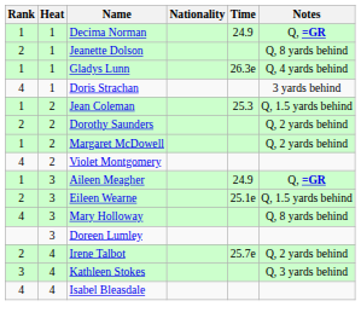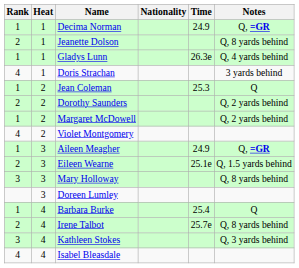 <table class="wikitable sortable" style="text-align:center">
 <tr>
 <th>Rank</th>
 <th>Heat</th>
 <th>Name</th>
 <th>Nationality</th>
 <th>Time</th>
 <th>Notes</th>
 </tr>
 <tr bgcolor=ccffcc>
 <td>1</td>
 <td>1</td>
 <td align=left><a href='#'>Decima Norman</a></td>
 <td align=left></td>
 <td>24.9</td>
 <td>Q, <strong><a href='#'>=GR</a></strong></td>
 </tr>
 <tr bgcolor=ccffcc>
 <td>2</td>
 <td>1</td>
 <td align=left><a href='#'>Jeanette Dolson</a></td>
 <td align=left></td>
 <td></td>
 <td>Q, 8 yards behind</td>
 </tr>
 <tr bgcolor=ccffcc>
 <td>1</td>
 <td>1</td>
 <td align=left><a href='#'>Gladys Lunn</a></td>
 <td align=left></td>
 <td>26.3e</td>
 <td>Q, 4 yards behind</td>
 </tr>
 <tr>
 <td>4</td>
 <td>1</td>
 <td align=left><a href='#'>Doris Strachan</a></td>
 <td align=left></td>
 <td></td>
 <td>3 yards behind</td>
 </tr>
 <tr bgcolor=ccffcc>
 <td>1</td>
 <td>2</td>
 <td align=left><a href='#'>Jean Coleman</a></td>
 <td align=left></td>
 <td>25.3</td>
-<td>Q, 1.5 yards behind</td>
+<td>Q</td>
 </tr>
 <tr bgcolor=ccffcc>
 <td>2</td>
 <td>2</td>
 <td align=left><a href='#'>Dorothy Saunders</a></td>
 <td align=left></td>
 <td></td>
 <td>Q, 2 yards behind</td>
 </tr>
 <tr bgcolor=ccffcc>
 <td>1</td>
 <td>2</td>
 <td align=left><a href='#'>Margaret McDowell</a></td>
 <td align=left></td>
 <td></td>
 <td>Q, 2 yards behind</td>
 </tr>
 <tr>
 <td>4</td>
 <td>2</td>
 <td align=left><a href='#'>Violet Montgomery</a></td>
 <td align=left></td>
 <td></td>
 <td></td>
 </tr>
 <tr bgcolor=ccffcc>
 <td>1</td>
 <td>3</td>
 <td align=left><a href='#'>Aileen Meagher</a></td>
 <td align=left></td>
 <td>24.9</td>
 <td>Q, <strong><a href='#'>=GR</a></strong></td>
 </tr>
 <tr bgcolor=ccffcc>
 <td>2</td>
 <td>3</td>
 <td align=left><a href='#'>Eileen Wearne</a></td>
 <td align=left></td>
 <td>25.1e</td>
 <td>Q, 1.5 yards behind</td>
 </tr>
 <tr bgcolor=ccffcc>
-<td>4</td>
+<td>3</td>
 <td>3</td>
 <td align=left><a href='#'>Mary Holloway</a></td>
 <td align=left></td>
 <td></td>
 <td>Q, 8 yards behind</td>
 </tr>
 <tr>
 <td></td>
 <td>3</td>
 <td align=left><a href='#'>Doreen Lumley</a></td>
 <td align=left></td>
 <td></td>
 <td></td>
 </tr>
 <tr bgcolor=ccffcc>
+<td>1</td>
+<td>4</td>
+<td align=left><a href='#'>Barbara Burke</a></td>
+<td align=left></td>
+<td>25.4</td>
+<td>Q</td>
+</tr>
+<tr bgcolor=ccffcc>
 <td>2</td>
 <td>4</td>
 <td align=left><a href='#'>Irene Talbot</a></td>
 <td align=left></td>
 <td>25.7e</td>
-<td>Q, 2 yards behind</td>
+<td>Q, 8 yards behind</td>
 </tr>
 <tr bgcolor=ccffcc>
 <td>3</td>
 <td>4</td>
 <td align=left><a href='#'>Kathleen Stokes</a></td>
 <td align=left></td>
 <td></td>
 <td>Q, 3 yards behind</td>
 </tr>
 <tr>
 <td>4</td>
 <td>4</td>
 <td align=left><a href='#'>Isabel Bleasdale</a></td>
 <td align=left></td>
 <td></td>
 <td></td>
 </tr>
 </table>
